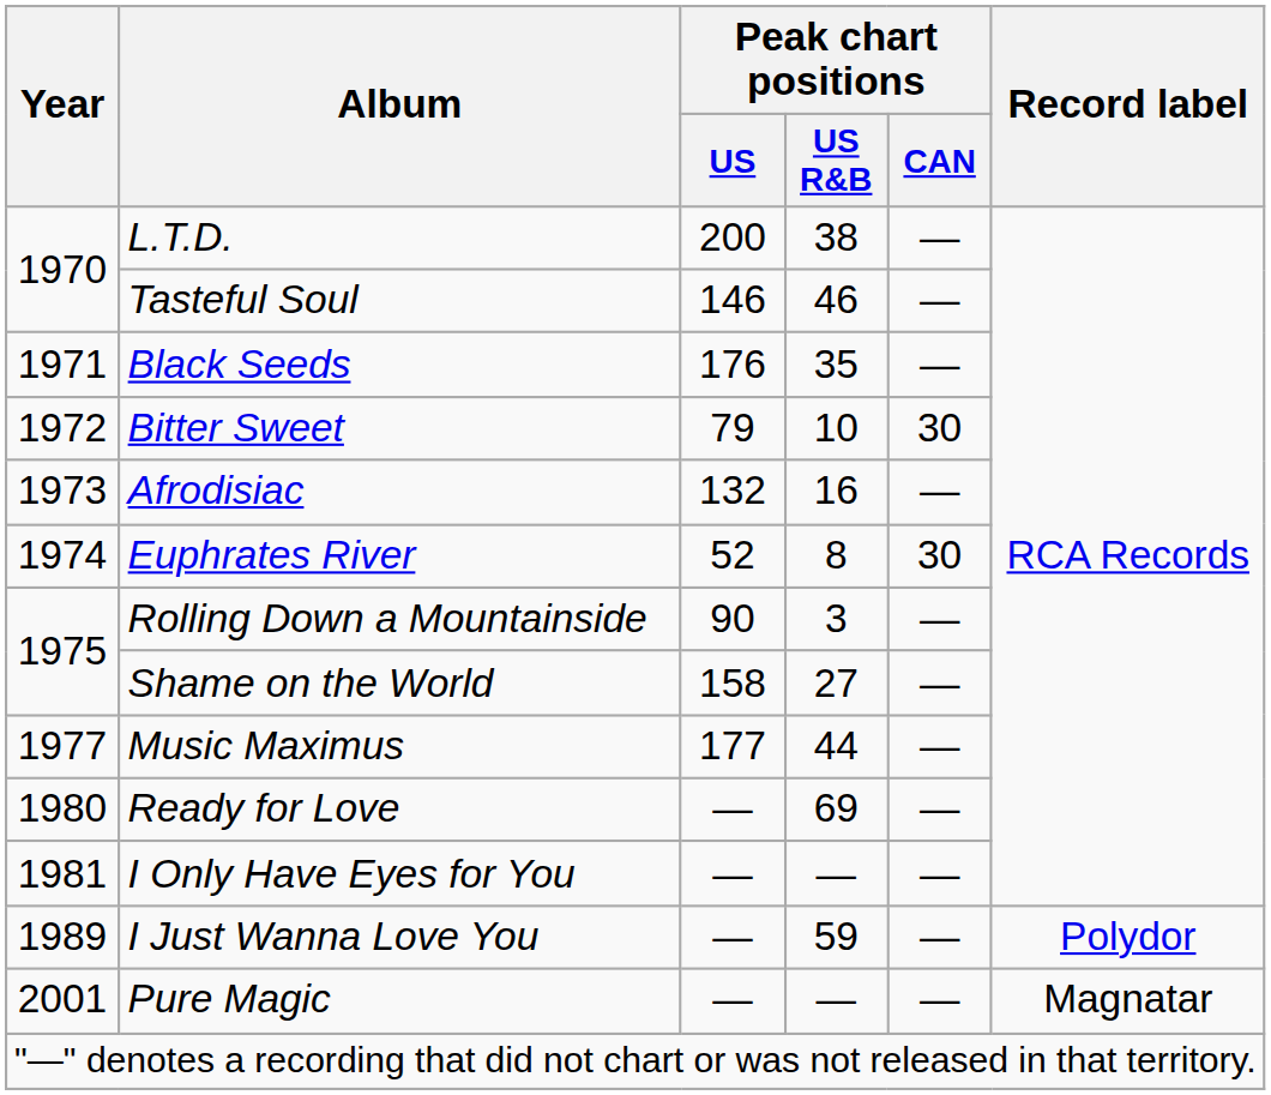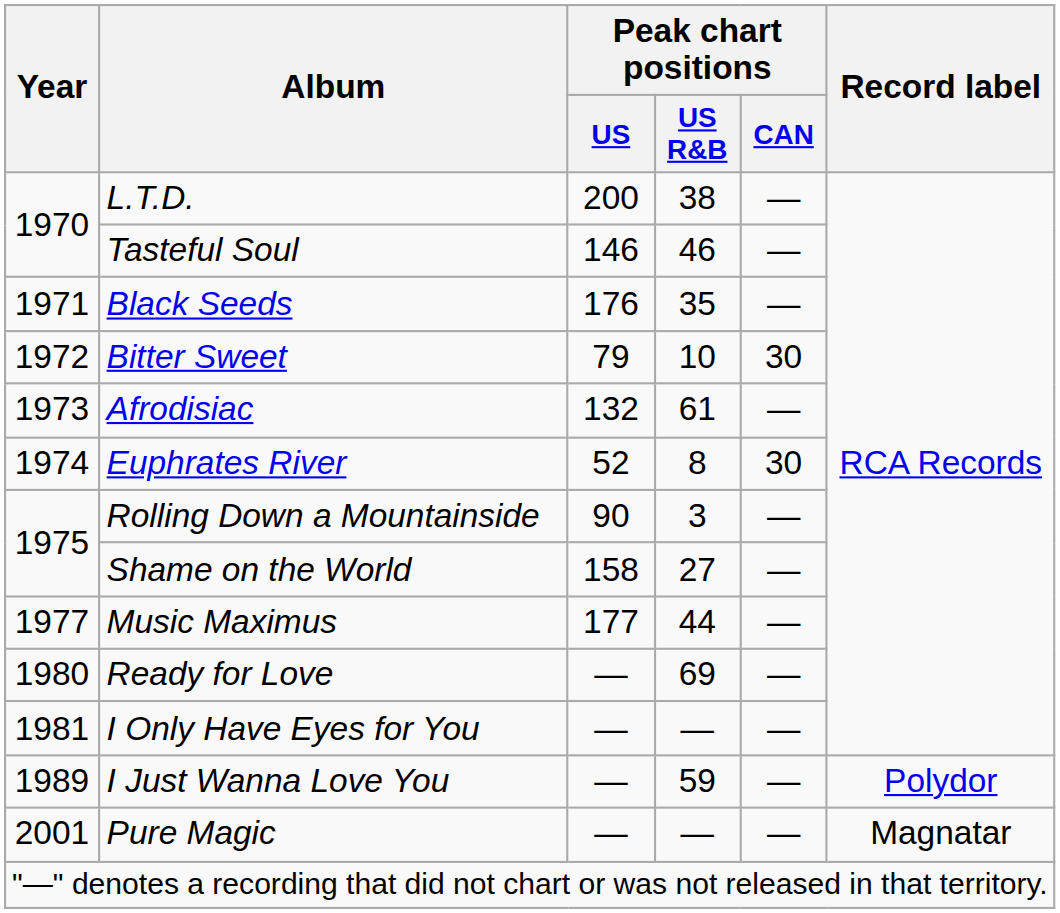 <table class="wikitable" style="text-align:center;">
 <tr>
 <th rowspan="2">Year</th>
 <th rowspan="2">Album</th>
 <th colspan="3">Peak chart positions</th>
 <th rowspan="2">Record label</th>
 </tr>
 <tr style="font-size:smaller;">
 <th width="35"><a href='#'>US</a><br></th>
 <th width="35"><a href='#'>US<br>R&B</a><br></th>
 <th width="35"><a href='#'>CAN</a><br></th>
 </tr>
 <tr>
 <td rowspan="2">1970</td>
 <td align="left"><em>L.T.D.</em></td>
 <td>200</td>
 <td>38</td>
 <td>—</td>
 <td rowspan="11"><a href='#'>RCA Records</a></td>
 </tr>
 <tr>
 <td align="left"><em>Tasteful Soul</em></td>
 <td>146</td>
 <td>46</td>
 <td>—</td>
 </tr>
 <tr>
 <td rowspan="1">1971</td>
 <td align="left"><em><a href='#'>Black Seeds</a></em></td>
 <td>176</td>
 <td>35</td>
 <td>—</td>
 </tr>
 <tr>
 <td rowspan="1">1972</td>
 <td align="left"><em><a href='#'>Bitter Sweet</a></em></td>
 <td>79</td>
 <td>10</td>
 <td>30</td>
 </tr>
 <tr>
 <td rowspan="1">1973</td>
 <td align="left"><em><a href='#'>Afrodisiac</a></em></td>
 <td>132</td>
-<td>16</td>
+<td>61</td>
 <td>—</td>
 </tr>
 <tr>
 <td rowspan="1">1974</td>
 <td align="left"><em><a href='#'>Euphrates River</a></em></td>
 <td>52</td>
 <td>8</td>
 <td>30</td>
 </tr>
 <tr>
 <td rowspan="2">1975</td>
 <td align="left"><em>Rolling Down a Mountainside</em></td>
 <td>90</td>
 <td>3</td>
 <td>—</td>
 </tr>
 <tr>
 <td align="left"><em>Shame on the World</em></td>
 <td>158</td>
 <td>27</td>
 <td>—</td>
 </tr>
 <tr>
 <td rowspan="1">1977</td>
 <td align="left"><em>Music Maximus</em></td>
 <td>177</td>
 <td>44</td>
 <td>—</td>
 </tr>
 <tr>
 <td rowspan="1">1980</td>
 <td align="left"><em>Ready for Love</em></td>
 <td>—</td>
 <td>69</td>
 <td>—</td>
 </tr>
 <tr>
 <td rowspan="1">1981</td>
 <td align="left"><em>I Only Have Eyes for You</em></td>
 <td>—</td>
 <td>—</td>
 <td>—</td>
 </tr>
 <tr>
 <td rowspan="1">1989</td>
 <td align="left"><em>I Just Wanna Love You</em></td>
 <td>—</td>
 <td>59</td>
 <td>—</td>
 <td rowspan="1"><a href='#'>Polydor</a></td>
 </tr>
 <tr>
 <td rowspan="1">2001</td>
 <td align="left"><em>Pure Magic</em></td>
 <td>—</td>
 <td>—</td>
 <td>—</td>
 <td rowspan="1">Magnatar</td>
 </tr>
 <tr>
 <td colspan="15" style="font-size:90%">"—" denotes a recording that did not chart or was not released in that territory.</td>
 </tr>
 </table>
